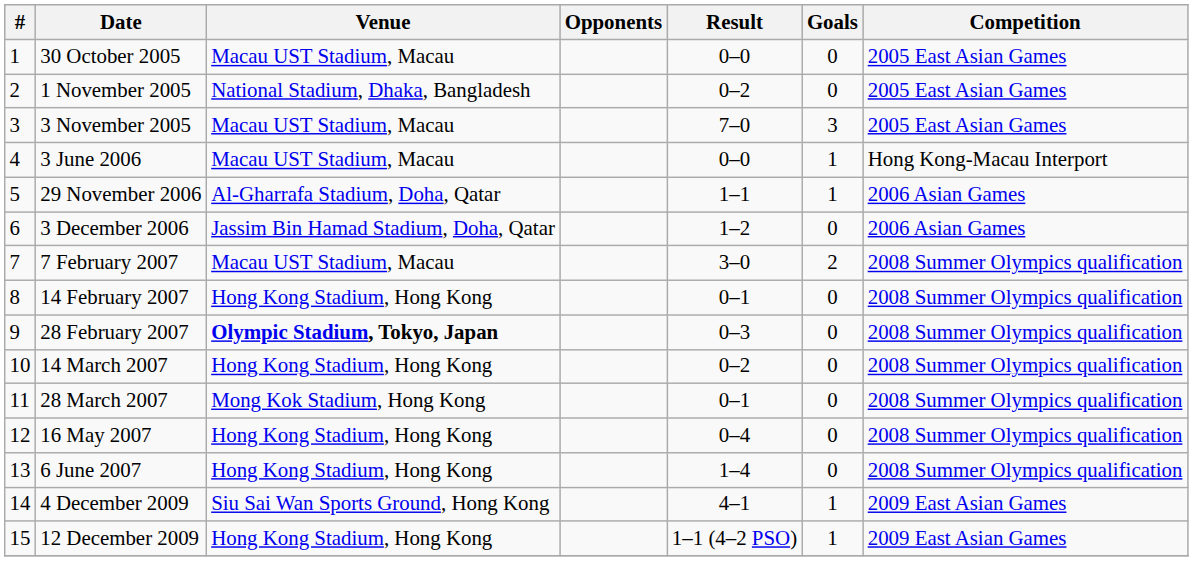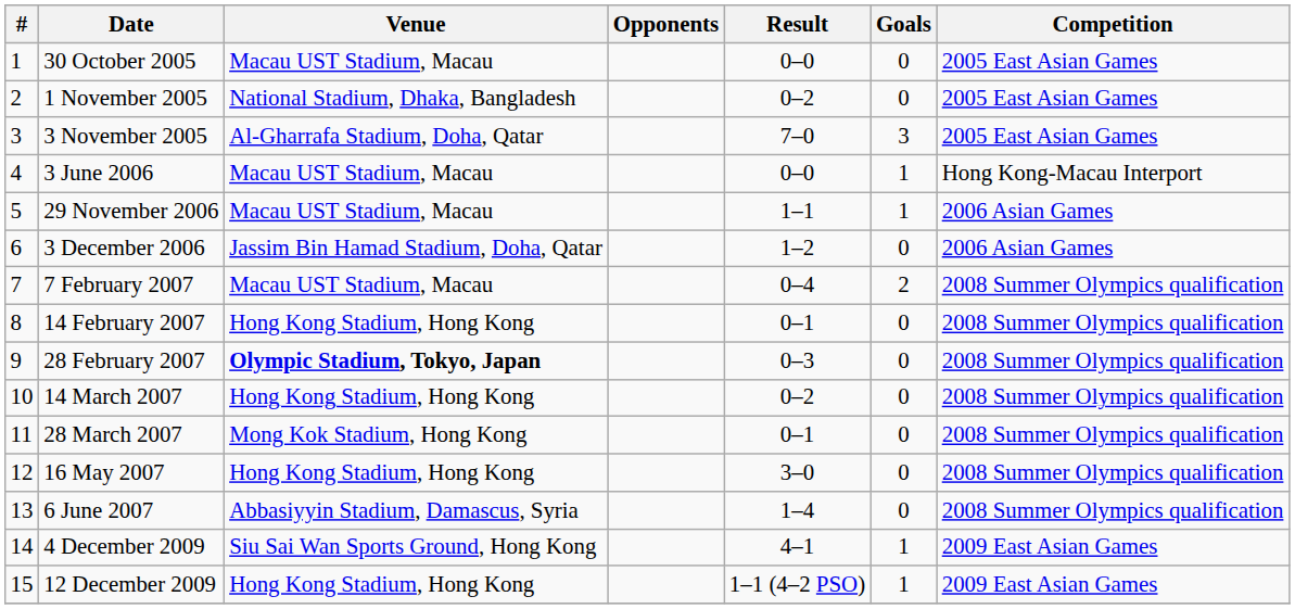 <table class="wikitable collapsible collapsed" style="font-size:90%; text-align: left;" align=center>
 <tr bgcolor="#CCCCCC" align="center">
 <th>#</th>
 <th>Date</th>
 <th>Venue</th>
 <th>Opponents</th>
 <th>Result</th>
 <th>Goals</th>
 <th>Competition</th>
 </tr>
 <tr>
 <td>1</td>
 <td>30 October 2005</td>
 <td><a href='#'>Macau UST Stadium</a>, Macau</td>
 <td></td>
 <td align="center">0–0</td>
 <td align="center">0</td>
 <td><a href='#'>2005 East Asian Games</a></td>
 </tr>
 <tr>
 <td>2</td>
 <td>1 November 2005</td>
 <td><a href='#'>National Stadium</a>, <a href='#'>Dhaka</a>, Bangladesh</td>
 <td></td>
 <td align="center">0–2</td>
 <td align="center">0</td>
 <td><a href='#'>2005 East Asian Games</a></td>
 </tr>
 <tr>
 <td>3</td>
 <td>3 November 2005</td>
-<td><a href='#'>Macau UST Stadium</a>, Macau</td>
+<td><a href='#'>Al-Gharrafa Stadium</a>, <a href='#'>Doha</a>, Qatar</td>
 <td></td>
 <td align="center">7–0</td>
 <td align="center">3</td>
 <td><a href='#'>2005 East Asian Games</a></td>
 </tr>
 <tr>
 <td>4</td>
 <td>3 June 2006</td>
 <td><a href='#'>Macau UST Stadium</a>, Macau</td>
 <td></td>
 <td align="center">0–0</td>
 <td align="center">1</td>
 <td>Hong Kong-Macau Interport</td>
 </tr>
 <tr>
 <td>5</td>
 <td>29 November 2006</td>
-<td><a href='#'>Al-Gharrafa Stadium</a>, <a href='#'>Doha</a>, Qatar</td>
+<td><a href='#'>Macau UST Stadium</a>, Macau</td>
 <td></td>
 <td align="center">1–1</td>
 <td align="center">1</td>
 <td><a href='#'>2006 Asian Games</a></td>
 </tr>
 <tr>
 <td>6</td>
 <td>3 December 2006</td>
 <td><a href='#'>Jassim Bin Hamad Stadium</a>, <a href='#'>Doha</a>, Qatar</td>
 <td></td>
 <td align="center">1–2</td>
 <td align="center">0</td>
 <td><a href='#'>2006 Asian Games</a></td>
 </tr>
 <tr>
 <td>7</td>
 <td>7 February 2007</td>
 <td><a href='#'>Macau UST Stadium</a>, Macau</td>
 <td></td>
-<td align="center">3–0</td>
+<td align="center">0–4</td>
 <td align="center">2</td>
 <td><a href='#'>2008 Summer Olympics qualification</a></td>
 </tr>
 <tr>
 <td>8</td>
 <td>14 February 2007</td>
 <td><a href='#'>Hong Kong Stadium</a>, Hong Kong</td>
 <td></td>
 <td align="center">0–1</td>
 <td align="center">0</td>
 <td><a href='#'>2008 Summer Olympics qualification</a></td>
 </tr>
 <tr>
 <td>9</td>
 <td>28 February 2007</td>
 <td><strong><a href='#'>Olympic Stadium</a>, Tokyo, Japan</strong></td>
 <td></td>
 <td align="center">0–3</td>
 <td align="center">0</td>
 <td><a href='#'>2008 Summer Olympics qualification</a></td>
 </tr>
 <tr>
 <td>10</td>
 <td>14 March 2007</td>
 <td><a href='#'>Hong Kong Stadium</a>, Hong Kong</td>
 <td></td>
 <td align="center">0–2</td>
 <td align="center">0</td>
 <td><a href='#'>2008 Summer Olympics qualification</a></td>
 </tr>
 <tr>
 <td>11</td>
 <td>28 March 2007</td>
 <td><a href='#'>Mong Kok Stadium</a>, Hong Kong</td>
 <td></td>
 <td align="center">0–1</td>
 <td align="center">0</td>
 <td><a href='#'>2008 Summer Olympics qualification</a></td>
 </tr>
 <tr>
 <td>12</td>
 <td>16 May 2007</td>
 <td><a href='#'>Hong Kong Stadium</a>, Hong Kong</td>
 <td></td>
-<td align="center">0–4</td>
+<td align="center">3–0</td>
 <td align="center">0</td>
 <td><a href='#'>2008 Summer Olympics qualification</a></td>
 </tr>
 <tr>
 <td>13</td>
 <td>6 June 2007</td>
-<td><a href='#'>Hong Kong Stadium</a>, Hong Kong</td>
+<td><a href='#'>Abbasiyyin Stadium</a>, <a href='#'>Damascus</a>, Syria</td>
 <td></td>
 <td align="center">1–4</td>
 <td align="center">0</td>
 <td><a href='#'>2008 Summer Olympics qualification</a></td>
 </tr>
 <tr>
 <td>14</td>
 <td>4 December 2009</td>
 <td><a href='#'>Siu Sai Wan Sports Ground</a>, Hong Kong</td>
 <td></td>
 <td align=center>4–1</td>
 <td align=center>1</td>
 <td><a href='#'>2009 East Asian Games</a></td>
 </tr>
 <tr>
 <td>15</td>
 <td>12 December 2009</td>
 <td><a href='#'>Hong Kong Stadium</a>, Hong Kong</td>
 <td></td>
 <td align=center>1–1 (4–2 <a href='#'>PSO</a>)</td>
 <td align=center>1</td>
 <td><a href='#'>2009 East Asian Games</a></td>
 </tr>
 <tr>
 </tr>
 </table>
